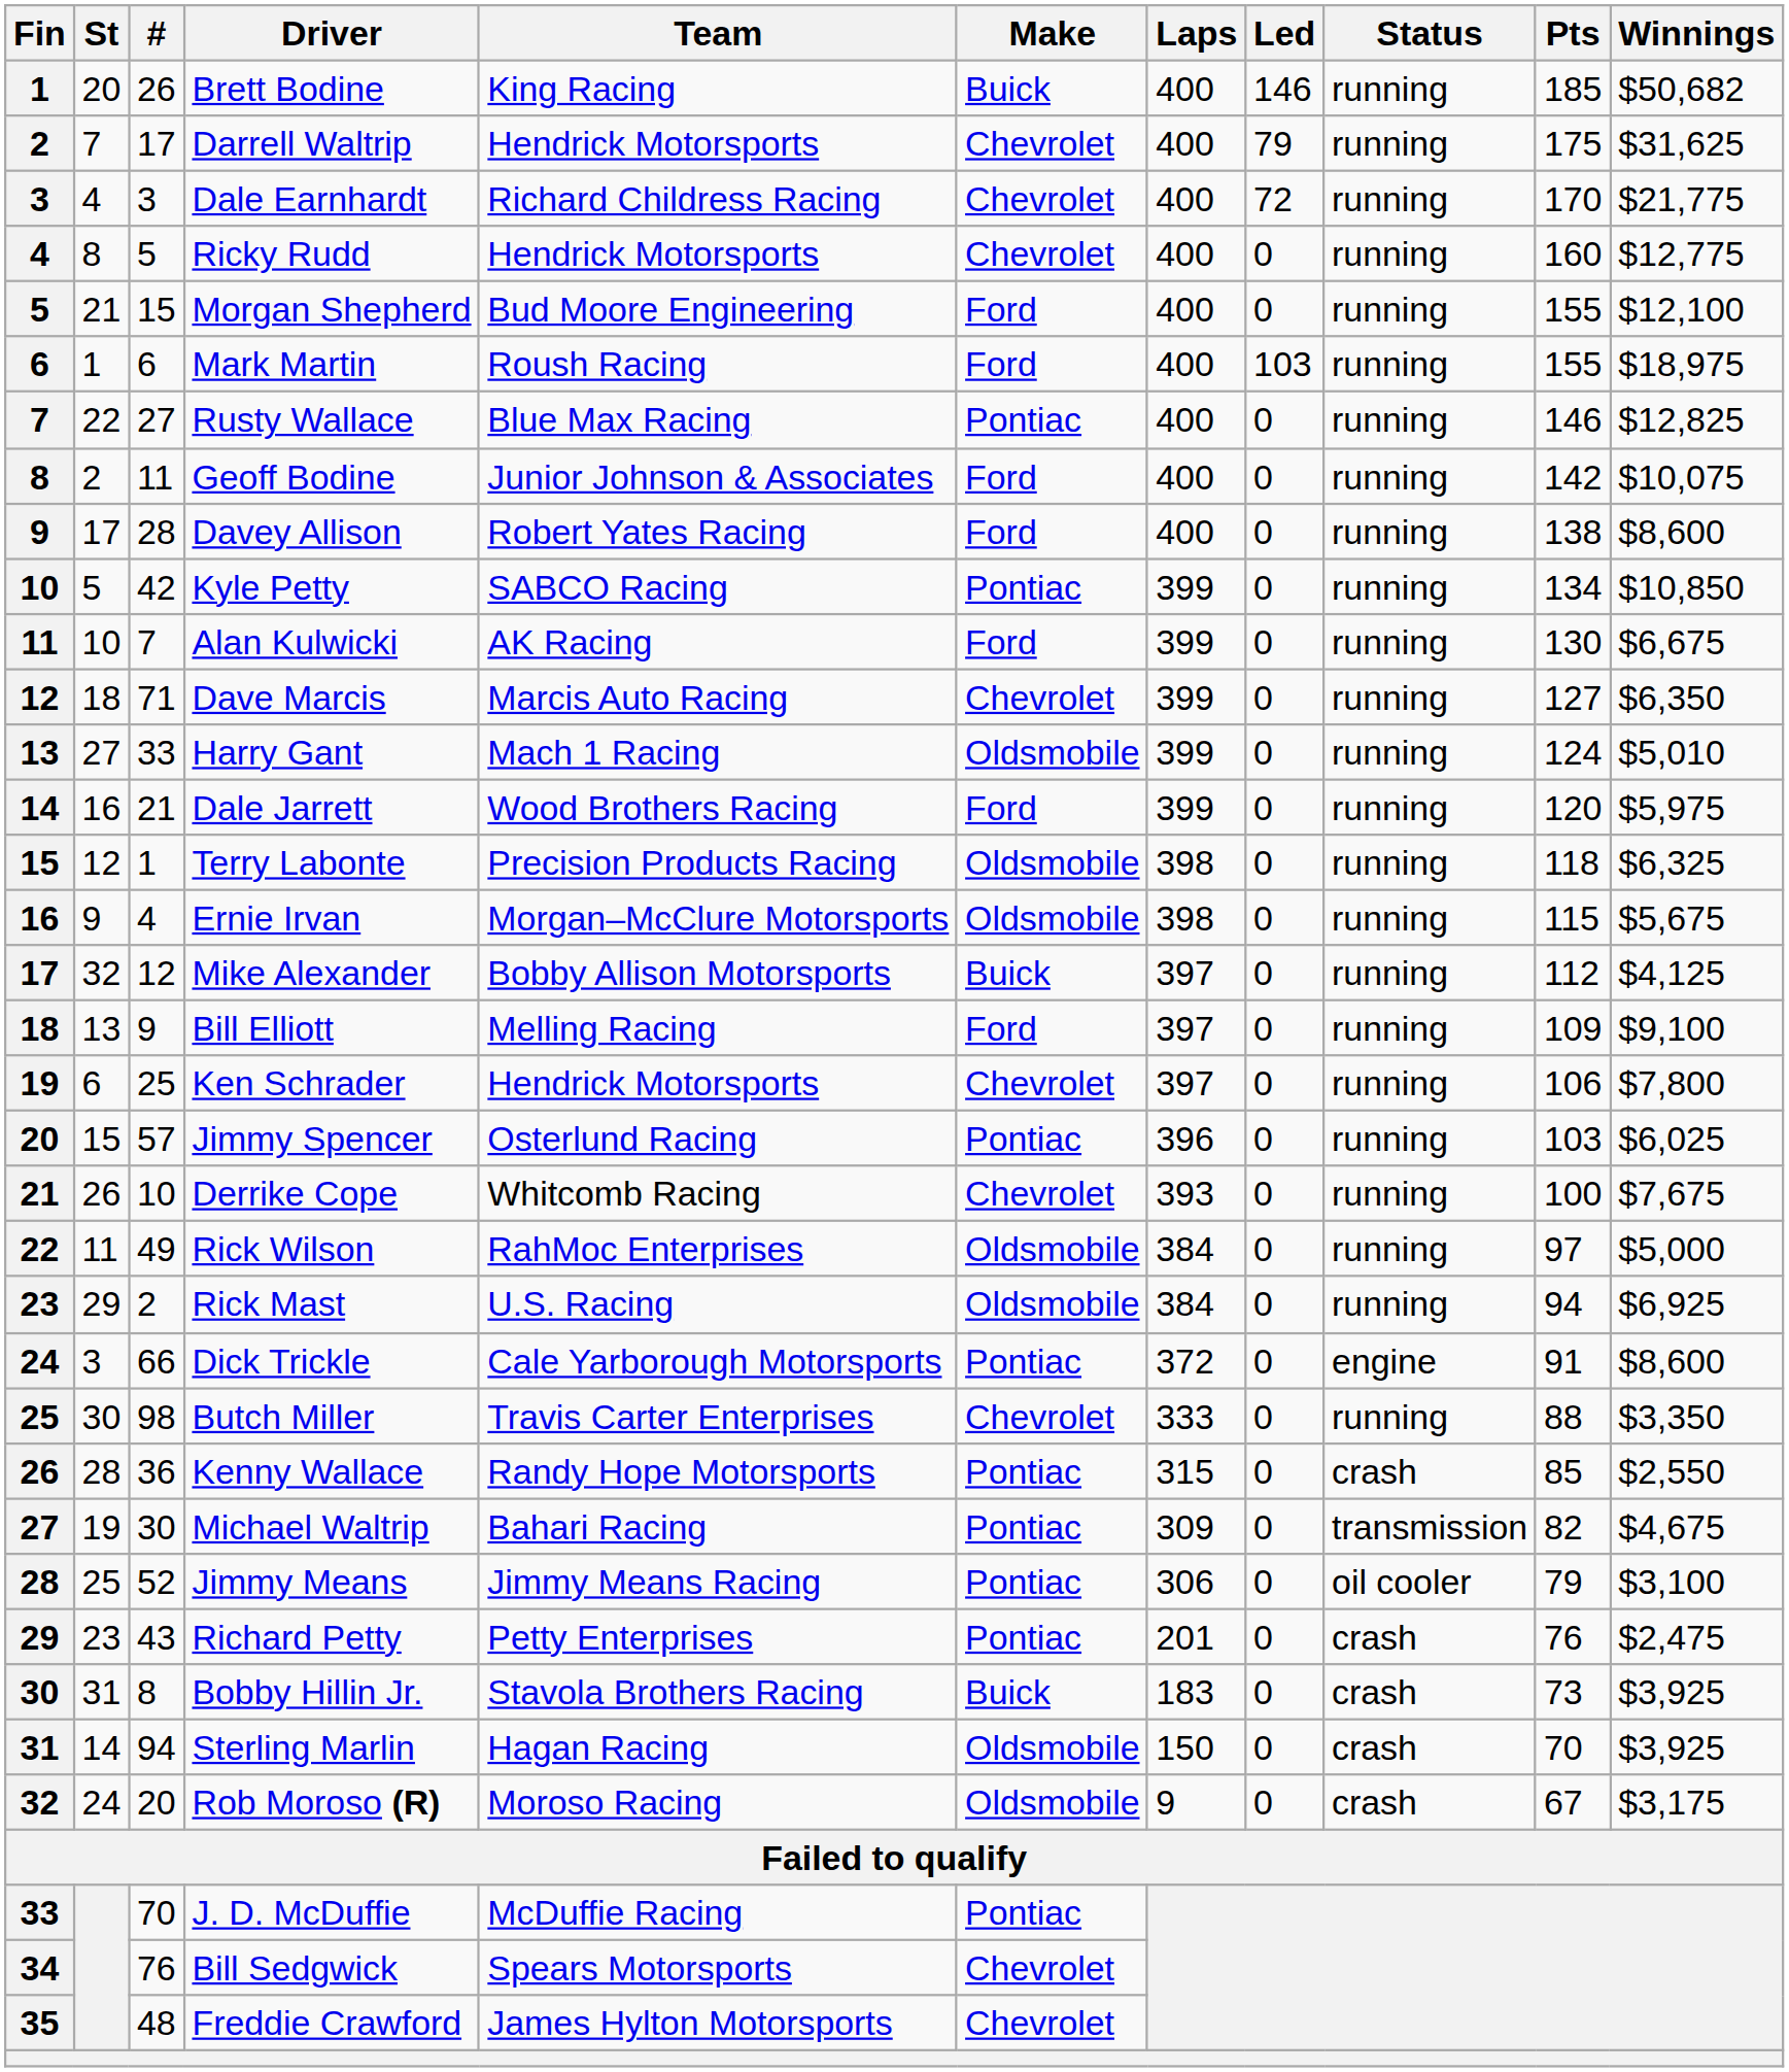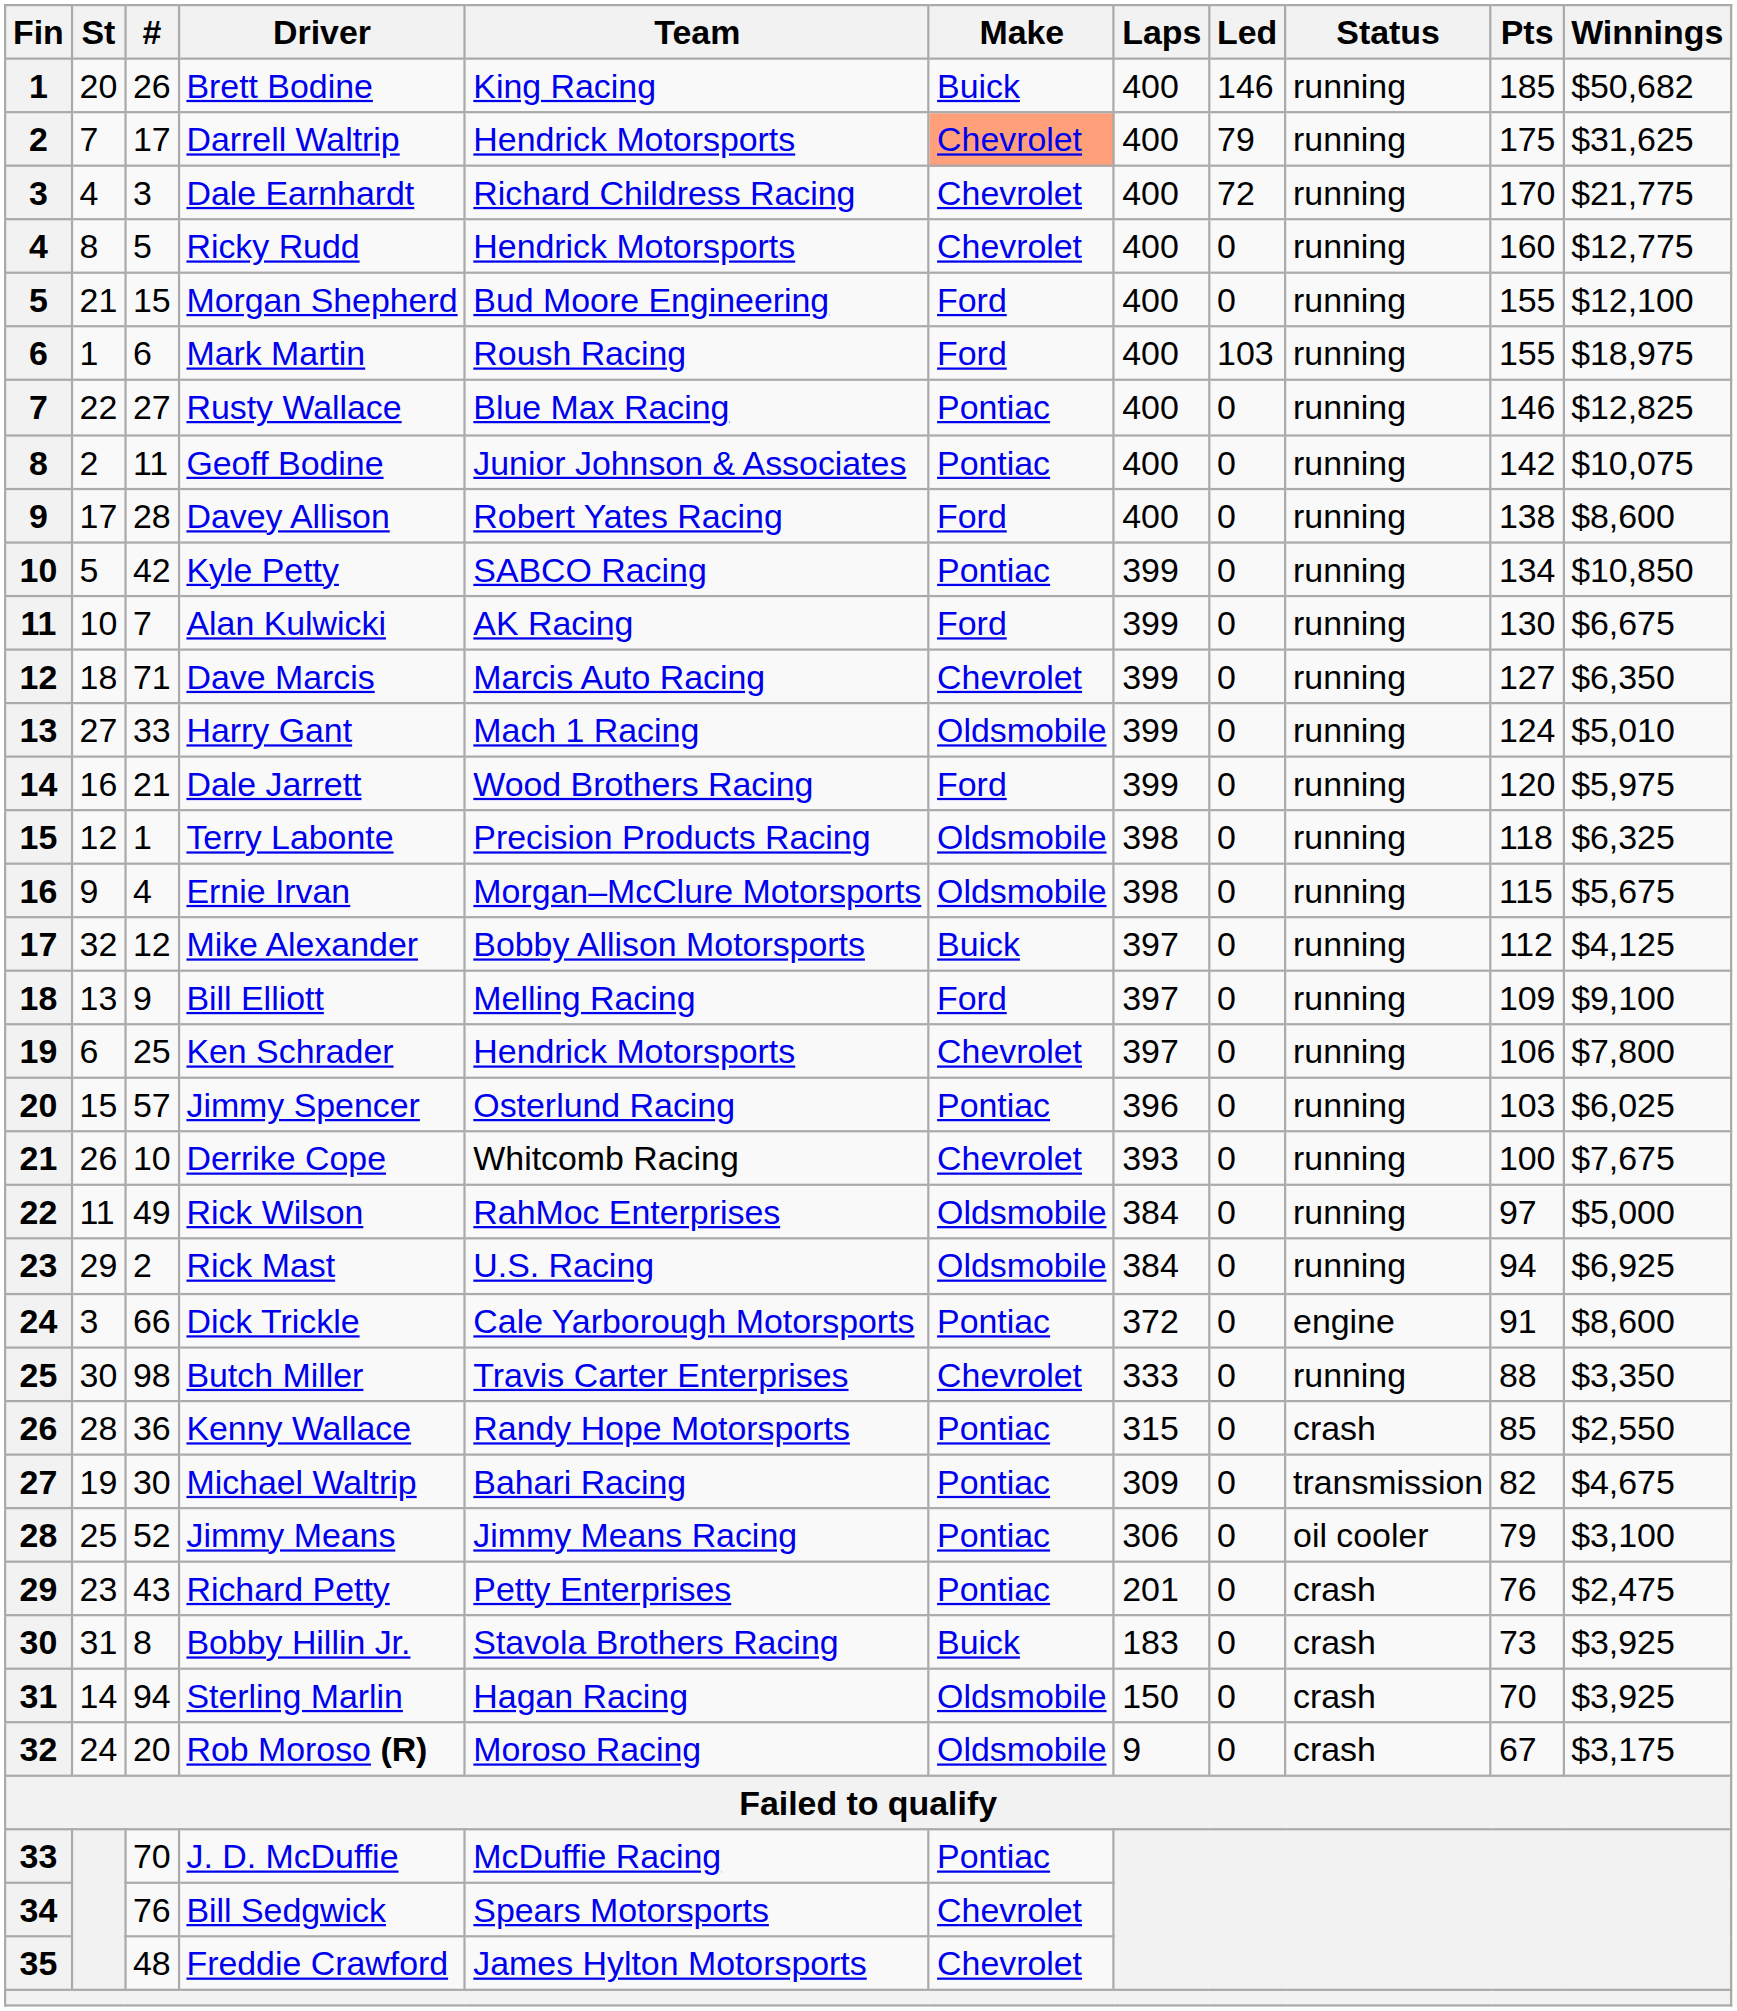 <table class="wikitable" style="font-size:95%">
 <tr>
 <th>Fin</th>
 <th>St</th>
 <th>#</th>
 <th>Driver</th>
 <th>Team</th>
 <th>Make</th>
 <th>Laps</th>
 <th>Led</th>
 <th>Status</th>
 <th>Pts</th>
 <th>Winnings</th>
 </tr>
 <tr>
 <th>1</th>
 <td>20</td>
 <td>26</td>
 <td><a href='#'>Brett Bodine</a></td>
 <td><a href='#'>King Racing</a></td>
 <td><a href='#'>Buick</a></td>
 <td>400</td>
 <td>146</td>
 <td>running</td>
 <td>185</td>
 <td>$50,682</td>
 </tr>
 <tr>
 <th>2</th>
 <td>7</td>
 <td>17</td>
 <td><a href='#'>Darrell Waltrip</a></td>
 <td><a href='#'>Hendrick Motorsports</a></td>
-<td><a href='#'>Chevrolet</a></td>
+<td style="background: lightsalmon;"><a href='#'>Chevrolet</a></td>
 <td>400</td>
 <td>79</td>
 <td>running</td>
 <td>175</td>
 <td>$31,625</td>
 </tr>
 <tr>
 <th>3</th>
 <td>4</td>
 <td>3</td>
 <td><a href='#'>Dale Earnhardt</a></td>
 <td><a href='#'>Richard Childress Racing</a></td>
 <td><a href='#'>Chevrolet</a></td>
 <td>400</td>
 <td>72</td>
 <td>running</td>
 <td>170</td>
 <td>$21,775</td>
 </tr>
 <tr>
 <th>4</th>
 <td>8</td>
 <td>5</td>
 <td><a href='#'>Ricky Rudd</a></td>
 <td><a href='#'>Hendrick Motorsports</a></td>
 <td><a href='#'>Chevrolet</a></td>
 <td>400</td>
 <td>0</td>
 <td>running</td>
 <td>160</td>
 <td>$12,775</td>
 </tr>
 <tr>
 <th>5</th>
 <td>21</td>
 <td>15</td>
 <td><a href='#'>Morgan Shepherd</a></td>
 <td><a href='#'>Bud Moore Engineering</a></td>
 <td><a href='#'>Ford</a></td>
 <td>400</td>
 <td>0</td>
 <td>running</td>
 <td>155</td>
 <td>$12,100</td>
 </tr>
 <tr>
 <th>6</th>
 <td>1</td>
 <td>6</td>
 <td><a href='#'>Mark Martin</a></td>
 <td><a href='#'>Roush Racing</a></td>
 <td><a href='#'>Ford</a></td>
 <td>400</td>
 <td>103</td>
 <td>running</td>
 <td>155</td>
 <td>$18,975</td>
 </tr>
 <tr>
 <th>7</th>
 <td>22</td>
 <td>27</td>
 <td><a href='#'>Rusty Wallace</a></td>
 <td><a href='#'>Blue Max Racing</a></td>
 <td><a href='#'>Pontiac</a></td>
 <td>400</td>
 <td>0</td>
 <td>running</td>
 <td>146</td>
 <td>$12,825</td>
 </tr>
 <tr>
 <th>8</th>
 <td>2</td>
 <td>11</td>
 <td><a href='#'>Geoff Bodine</a></td>
 <td><a href='#'>Junior Johnson & Associates</a></td>
-<td><a href='#'>Ford</a></td>
+<td><a href='#'>Pontiac</a></td>
 <td>400</td>
 <td>0</td>
 <td>running</td>
 <td>142</td>
 <td>$10,075</td>
 </tr>
 <tr>
 <th>9</th>
 <td>17</td>
 <td>28</td>
 <td><a href='#'>Davey Allison</a></td>
 <td><a href='#'>Robert Yates Racing</a></td>
 <td><a href='#'>Ford</a></td>
 <td>400</td>
 <td>0</td>
 <td>running</td>
 <td>138</td>
 <td>$8,600</td>
 </tr>
 <tr>
 <th>10</th>
 <td>5</td>
 <td>42</td>
 <td><a href='#'>Kyle Petty</a></td>
 <td><a href='#'>SABCO Racing</a></td>
 <td><a href='#'>Pontiac</a></td>
 <td>399</td>
 <td>0</td>
 <td>running</td>
 <td>134</td>
 <td>$10,850</td>
 </tr>
 <tr>
 <th>11</th>
 <td>10</td>
 <td>7</td>
 <td><a href='#'>Alan Kulwicki</a></td>
 <td><a href='#'>AK Racing</a></td>
 <td><a href='#'>Ford</a></td>
 <td>399</td>
 <td>0</td>
 <td>running</td>
 <td>130</td>
 <td>$6,675</td>
 </tr>
 <tr>
 <th>12</th>
 <td>18</td>
 <td>71</td>
 <td><a href='#'>Dave Marcis</a></td>
 <td><a href='#'>Marcis Auto Racing</a></td>
 <td><a href='#'>Chevrolet</a></td>
 <td>399</td>
 <td>0</td>
 <td>running</td>
 <td>127</td>
 <td>$6,350</td>
 </tr>
 <tr>
 <th>13</th>
 <td>27</td>
 <td>33</td>
 <td><a href='#'>Harry Gant</a></td>
 <td><a href='#'>Mach 1 Racing</a></td>
 <td><a href='#'>Oldsmobile</a></td>
 <td>399</td>
 <td>0</td>
 <td>running</td>
 <td>124</td>
 <td>$5,010</td>
 </tr>
 <tr>
 <th>14</th>
 <td>16</td>
 <td>21</td>
 <td><a href='#'>Dale Jarrett</a></td>
 <td><a href='#'>Wood Brothers Racing</a></td>
 <td><a href='#'>Ford</a></td>
 <td>399</td>
 <td>0</td>
 <td>running</td>
 <td>120</td>
 <td>$5,975</td>
 </tr>
 <tr>
 <th>15</th>
 <td>12</td>
 <td>1</td>
 <td><a href='#'>Terry Labonte</a></td>
 <td><a href='#'>Precision Products Racing</a></td>
 <td><a href='#'>Oldsmobile</a></td>
 <td>398</td>
 <td>0</td>
 <td>running</td>
 <td>118</td>
 <td>$6,325</td>
 </tr>
 <tr>
 <th>16</th>
 <td>9</td>
 <td>4</td>
 <td><a href='#'>Ernie Irvan</a></td>
 <td><a href='#'>Morgan–McClure Motorsports</a></td>
 <td><a href='#'>Oldsmobile</a></td>
 <td>398</td>
 <td>0</td>
 <td>running</td>
 <td>115</td>
 <td>$5,675</td>
 </tr>
 <tr>
 <th>17</th>
 <td>32</td>
 <td>12</td>
 <td><a href='#'>Mike Alexander</a></td>
 <td><a href='#'>Bobby Allison Motorsports</a></td>
 <td><a href='#'>Buick</a></td>
 <td>397</td>
 <td>0</td>
 <td>running</td>
 <td>112</td>
 <td>$4,125</td>
 </tr>
 <tr>
 <th>18</th>
 <td>13</td>
 <td>9</td>
 <td><a href='#'>Bill Elliott</a></td>
 <td><a href='#'>Melling Racing</a></td>
 <td><a href='#'>Ford</a></td>
 <td>397</td>
 <td>0</td>
 <td>running</td>
 <td>109</td>
 <td>$9,100</td>
 </tr>
 <tr>
 <th>19</th>
 <td>6</td>
 <td>25</td>
 <td><a href='#'>Ken Schrader</a></td>
 <td><a href='#'>Hendrick Motorsports</a></td>
 <td><a href='#'>Chevrolet</a></td>
 <td>397</td>
 <td>0</td>
 <td>running</td>
 <td>106</td>
 <td>$7,800</td>
 </tr>
 <tr>
 <th>20</th>
 <td>15</td>
 <td>57</td>
 <td><a href='#'>Jimmy Spencer</a></td>
 <td><a href='#'>Osterlund Racing</a></td>
 <td><a href='#'>Pontiac</a></td>
 <td>396</td>
 <td>0</td>
 <td>running</td>
 <td>103</td>
 <td>$6,025</td>
 </tr>
 <tr>
 <th>21</th>
 <td>26</td>
 <td>10</td>
 <td><a href='#'>Derrike Cope</a></td>
 <td>Whitcomb Racing</td>
 <td><a href='#'>Chevrolet</a></td>
 <td>393</td>
 <td>0</td>
 <td>running</td>
 <td>100</td>
 <td>$7,675</td>
 </tr>
 <tr>
 <th>22</th>
 <td>11</td>
 <td>49</td>
 <td><a href='#'>Rick Wilson</a></td>
 <td><a href='#'>RahMoc Enterprises</a></td>
 <td><a href='#'>Oldsmobile</a></td>
 <td>384</td>
 <td>0</td>
 <td>running</td>
 <td>97</td>
 <td>$5,000</td>
 </tr>
 <tr>
 <th>23</th>
 <td>29</td>
 <td>2</td>
 <td><a href='#'>Rick Mast</a></td>
 <td><a href='#'>U.S. Racing</a></td>
 <td><a href='#'>Oldsmobile</a></td>
 <td>384</td>
 <td>0</td>
 <td>running</td>
 <td>94</td>
 <td>$6,925</td>
 </tr>
 <tr>
 <th>24</th>
 <td>3</td>
 <td>66</td>
 <td><a href='#'>Dick Trickle</a></td>
 <td><a href='#'>Cale Yarborough Motorsports</a></td>
 <td><a href='#'>Pontiac</a></td>
 <td>372</td>
 <td>0</td>
 <td>engine</td>
 <td>91</td>
 <td>$8,600</td>
 </tr>
 <tr>
 <th>25</th>
 <td>30</td>
 <td>98</td>
 <td><a href='#'>Butch Miller</a></td>
 <td><a href='#'>Travis Carter Enterprises</a></td>
 <td><a href='#'>Chevrolet</a></td>
 <td>333</td>
 <td>0</td>
 <td>running</td>
 <td>88</td>
 <td>$3,350</td>
 </tr>
 <tr>
 <th>26</th>
 <td>28</td>
 <td>36</td>
 <td><a href='#'>Kenny Wallace</a></td>
 <td><a href='#'>Randy Hope Motorsports</a></td>
 <td><a href='#'>Pontiac</a></td>
 <td>315</td>
 <td>0</td>
 <td>crash</td>
 <td>85</td>
 <td>$2,550</td>
 </tr>
 <tr>
 <th>27</th>
 <td>19</td>
 <td>30</td>
 <td><a href='#'>Michael Waltrip</a></td>
 <td><a href='#'>Bahari Racing</a></td>
 <td><a href='#'>Pontiac</a></td>
 <td>309</td>
 <td>0</td>
 <td>transmission</td>
 <td>82</td>
 <td>$4,675</td>
 </tr>
 <tr>
 <th>28</th>
 <td>25</td>
 <td>52</td>
 <td><a href='#'>Jimmy Means</a></td>
 <td><a href='#'>Jimmy Means Racing</a></td>
 <td><a href='#'>Pontiac</a></td>
 <td>306</td>
 <td>0</td>
 <td>oil cooler</td>
 <td>79</td>
 <td>$3,100</td>
 </tr>
 <tr>
 <th>29</th>
 <td>23</td>
 <td>43</td>
 <td><a href='#'>Richard Petty</a></td>
 <td><a href='#'>Petty Enterprises</a></td>
 <td><a href='#'>Pontiac</a></td>
 <td>201</td>
 <td>0</td>
 <td>crash</td>
 <td>76</td>
 <td>$2,475</td>
 </tr>
 <tr>
 <th>30</th>
 <td>31</td>
 <td>8</td>
 <td><a href='#'>Bobby Hillin Jr.</a></td>
 <td><a href='#'>Stavola Brothers Racing</a></td>
 <td><a href='#'>Buick</a></td>
 <td>183</td>
 <td>0</td>
 <td>crash</td>
 <td>73</td>
 <td>$3,925</td>
 </tr>
 <tr>
 <th>31</th>
 <td>14</td>
 <td>94</td>
 <td><a href='#'>Sterling Marlin</a></td>
 <td><a href='#'>Hagan Racing</a></td>
 <td><a href='#'>Oldsmobile</a></td>
 <td>150</td>
 <td>0</td>
 <td>crash</td>
 <td>70</td>
 <td>$3,925</td>
 </tr>
 <tr>
 <th>32</th>
 <td>24</td>
 <td>20</td>
 <td><a href='#'>Rob Moroso</a> <strong>(R)</strong></td>
 <td><a href='#'>Moroso Racing</a></td>
 <td><a href='#'>Oldsmobile</a></td>
 <td>9</td>
 <td>0</td>
 <td>crash</td>
 <td>67</td>
 <td>$3,175</td>
 </tr>
 <tr>
 <th colspan="11">Failed to qualify</th>
 </tr>
 <tr>
 <th>33</th>
 <th rowspan="3"></th>
 <td>70</td>
 <td><a href='#'>J. D. McDuffie</a></td>
 <td><a href='#'>McDuffie Racing</a></td>
 <td><a href='#'>Pontiac</a></td>
 <th colspan="5" rowspan="3"></th>
 </tr>
 <tr>
 <th>34</th>
 <td>76</td>
 <td><a href='#'>Bill Sedgwick</a></td>
 <td><a href='#'>Spears Motorsports</a></td>
 <td><a href='#'>Chevrolet</a></td>
 </tr>
 <tr>
 <th>35</th>
 <td>48</td>
 <td><a href='#'>Freddie Crawford</a></td>
 <td><a href='#'>James Hylton Motorsports</a></td>
 <td><a href='#'>Chevrolet</a></td>
 </tr>
 <tr>
 <th colspan="11"></th>
 </tr>
 </table>
